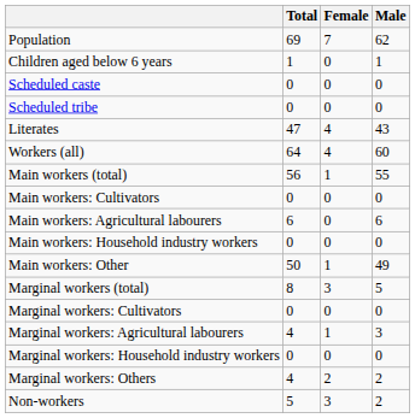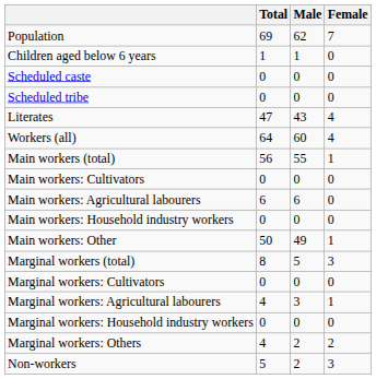 <table class="wikitable sortable">
 <tr>
 <th></th>
 <th>Total</th>
+<th>Male</th>
 <th>Female</th>
-<th>Male</th>
 </tr>
 <tr>
 <td>Population</td>
 <td>69</td>
+<td>62</td>
 <td>7</td>
-<td>62</td>
 </tr>
 <tr>
 <td>Children aged below 6 years</td>
 <td>1</td>
+<td>1</td>
 <td>0</td>
-<td>1</td>
 </tr>
 <tr>
 <td><a href='#'>Scheduled caste</a></td>
 <td>0</td>
 <td>0</td>
 <td>0</td>
 </tr>
 <tr>
 <td><a href='#'>Scheduled tribe</a></td>
 <td>0</td>
 <td>0</td>
 <td>0</td>
 </tr>
 <tr>
 <td>Literates</td>
 <td>47</td>
+<td>43</td>
 <td>4</td>
-<td>43</td>
 </tr>
 <tr>
 <td>Workers (all)</td>
 <td>64</td>
+<td>60</td>
 <td>4</td>
-<td>60</td>
 </tr>
 <tr>
 <td>Main workers (total)</td>
 <td>56</td>
+<td>55</td>
 <td>1</td>
-<td>55</td>
 </tr>
 <tr>
 <td>Main workers: Cultivators</td>
 <td>0</td>
 <td>0</td>
 <td>0</td>
 </tr>
 <tr>
 <td>Main workers: Agricultural labourers</td>
 <td>6</td>
+<td>6</td>
 <td>0</td>
-<td>6</td>
 </tr>
 <tr>
 <td>Main workers: Household industry workers</td>
 <td>0</td>
 <td>0</td>
 <td>0</td>
 </tr>
 <tr>
 <td>Main workers: Other</td>
 <td>50</td>
+<td>49</td>
 <td>1</td>
-<td>49</td>
 </tr>
 <tr>
 <td>Marginal workers (total)</td>
 <td>8</td>
+<td>5</td>
 <td>3</td>
-<td>5</td>
 </tr>
 <tr>
 <td>Marginal workers: Cultivators</td>
 <td>0</td>
 <td>0</td>
 <td>0</td>
 </tr>
 <tr>
 <td>Marginal workers: Agricultural labourers</td>
 <td>4</td>
+<td>3</td>
 <td>1</td>
-<td>3</td>
 </tr>
 <tr>
 <td>Marginal workers: Household industry workers</td>
 <td>0</td>
 <td>0</td>
 <td>0</td>
 </tr>
 <tr>
 <td>Marginal workers: Others</td>
 <td>4</td>
 <td>2</td>
 <td>2</td>
 </tr>
 <tr>
 <td>Non-workers</td>
 <td>5</td>
+<td>2</td>
 <td>3</td>
-<td>2</td>
 </tr>
 </table>
